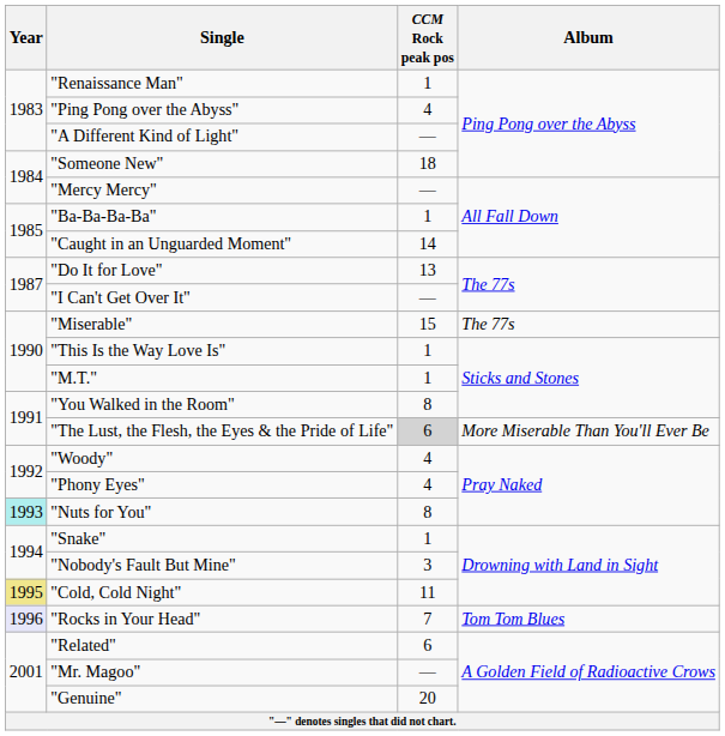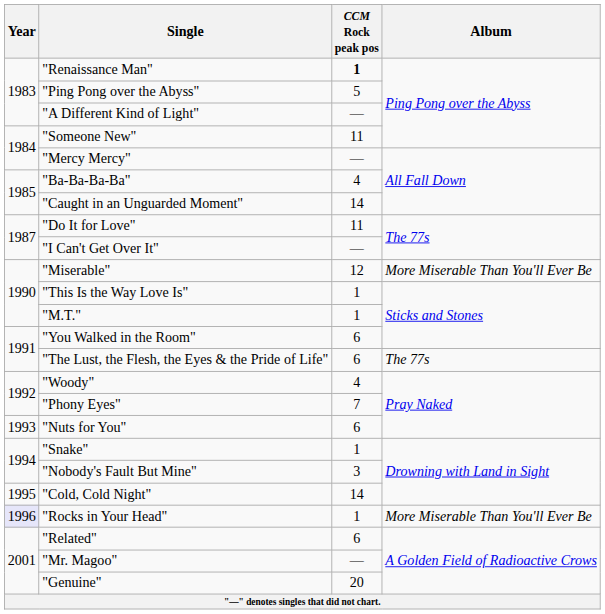 <table class="wikitable">
 <tr>
 <th rowspan="1">Year</th>
 <th rowspan="1">Single</th>
 <th colspan="1"><small><em>CCM</em><br>Rock<br>peak pos</small></th>
 <th rowspan="1">Album</th>
 </tr>
 <tr>
 <td rowspan="3">1983</td>
 <td>"Renaissance Man"</td>
-<td align="center">1</td>
+<td align="center"><strong>1</strong></td>
 <td rowspan="4"><em><a href='#'>Ping Pong over the Abyss</a></em></td>
 </tr>
 <tr>
 <td>"Ping Pong over the Abyss"</td>
-<td align="center">4</td>
+<td align="center">5</td>
 </tr>
 <tr>
 <td>"A Different Kind of Light"</td>
 <td align="center">—</td>
 </tr>
 <tr>
 <td rowspan="2">1984</td>
 <td>"Someone New"</td>
-<td align="center">18</td>
+<td align="center">11</td>
 </tr>
 <tr>
 <td>"Mercy Mercy"</td>
 <td align="center">—</td>
 <td rowspan="3"><em><a href='#'>All Fall Down</a></em></td>
 </tr>
 <tr>
 <td rowspan="2">1985</td>
 <td>"Ba-Ba-Ba-Ba"</td>
-<td align="center">1</td>
+<td align="center">4</td>
 </tr>
 <tr>
 <td>"Caught in an Unguarded Moment"</td>
 <td align="center">14</td>
 </tr>
 <tr>
 <td rowspan="2">1987</td>
 <td>"Do It for Love"</td>
-<td align="center">13</td>
+<td align="center">11</td>
 <td rowspan="2"><em><a href='#'>The 77s</a></em></td>
 </tr>
 <tr>
 <td>"I Can't Get Over It"</td>
 <td align="center">—</td>
 </tr>
 <tr>
 <td rowspan="3">1990</td>
 <td>"Miserable"</td>
-<td align="center">15</td>
-<td rowspan="1"><em>The 77s</em></td>
+<td align="center">12</td>
+<td rowspan="1"><em>More Miserable Than You'll Ever Be</em></td>
 </tr>
 <tr>
 <td>"This Is the Way Love Is"</td>
 <td align="center">1</td>
 <td rowspan="3"><em><a href='#'>Sticks and Stones</a></em></td>
 </tr>
 <tr>
 <td>"M.T."</td>
 <td align="center">1</td>
 </tr>
 <tr>
 <td rowspan="2">1991</td>
 <td>"You Walked in the Room"</td>
-<td align="center">8</td>
+<td align="center">6</td>
 </tr>
 <tr>
 <td>"The Lust, the Flesh, the Eyes & the Pride of Life"</td>
-<td align="center" style="background: lightgrey;">6</td>
-<td rowspan="1"><em>More Miserable Than You'll Ever Be</em></td>
+<td align="center">6</td>
+<td rowspan="1"><em>The 77s</em></td>
 </tr>
 <tr>
 <td rowspan="2">1992</td>
 <td>"Woody"</td>
 <td align="center">4</td>
 <td rowspan="3"><em><a href='#'>Pray Naked</a></em></td>
 </tr>
 <tr>
 <td>"Phony Eyes"</td>
-<td align="center">4</td>
+<td align="center">7</td>
 </tr>
 <tr>
-<td rowspan="1" style="background: paleturquoise;">1993</td>
+<td rowspan="1">1993</td>
 <td>"Nuts for You"</td>
-<td align="center">8</td>
+<td align="center">6</td>
 </tr>
 <tr>
 <td rowspan="2">1994</td>
 <td>"Snake"</td>
 <td align="center">1</td>
 <td rowspan="3"><em><a href='#'>Drowning with Land in Sight</a></em></td>
 </tr>
 <tr>
 <td>"Nobody's Fault But Mine"</td>
 <td align="center">3</td>
 </tr>
 <tr>
-<td rowspan="1" style="background: khaki;">1995</td>
+<td rowspan="1">1995</td>
 <td>"Cold, Cold Night"</td>
-<td align="center">11</td>
+<td align="center">14</td>
 </tr>
 <tr>
 <td rowspan="1" style="background: lavender;">1996</td>
 <td>"Rocks in Your Head"</td>
-<td align="center">7</td>
-<td rowspan="1"><em><a href='#'>Tom Tom Blues</a></em></td>
+<td align="center">1</td>
+<td rowspan="1"><em>More Miserable Than You'll Ever Be</em></td>
 </tr>
 <tr>
 <td rowspan="3">2001</td>
 <td>"Related"</td>
 <td align="center">6</td>
 <td rowspan="3"><em><a href='#'>A Golden Field of Radioactive Crows</a></em></td>
 </tr>
 <tr>
 <td>"Mr. Magoo"</td>
 <td align="center">—</td>
 </tr>
 <tr>
 <td>"Genuine"</td>
 <td align="center">20</td>
 </tr>
 <tr>
 <th colspan="10" style="font-size: 8pt">"—" denotes singles that did not chart.</th>
 </tr>
 </table>
